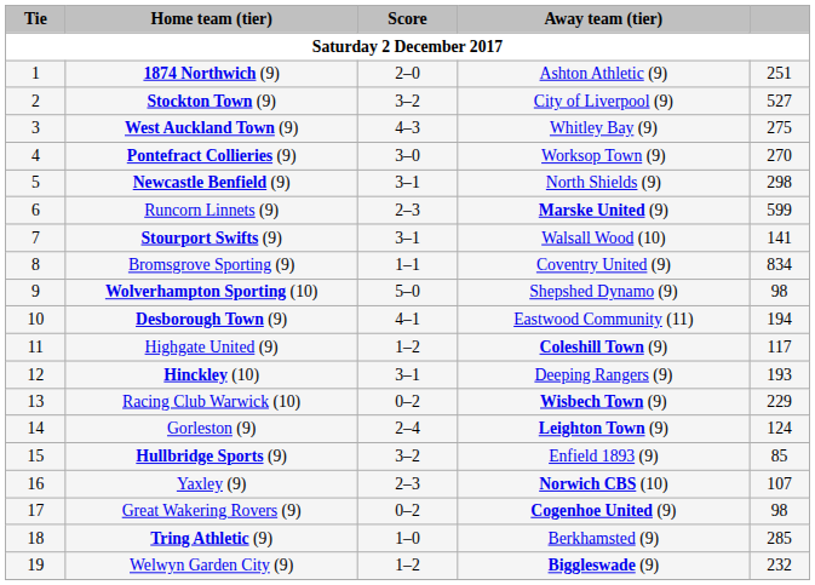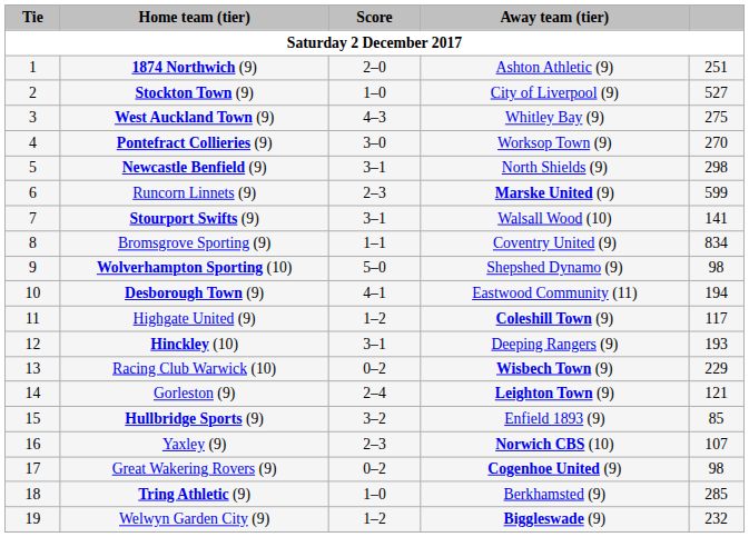 <table class="wikitable" style="width: 700px; background:WhiteSmoke; text-align:center; font-size:90%">
 <tr>
 <td scope="col" style="width:  7.50%; background:silver;"><strong>Tie</strong></td>
 <td scope="col" style="width: 36.25%; background:silver;"><strong>Home team (tier)</strong></td>
 <td scope="col" style="width: 12.50%; background:silver;"><strong>Score</strong></td>
 <td scope="col" style="width: 36.25%; background:silver;"><strong>Away team (tier)</strong></td>
 <td scope="col" style="width:  7.50%; background:silver;"><strong></strong></td>
 </tr>
 <tr>
 <td colspan="5" style= background:White><strong>Saturday 2 December 2017</strong></td>
 </tr>
 <tr>
 <td>1</td>
 <td><strong><a href='#'>1874 Northwich</a></strong> (9)</td>
 <td>2–0</td>
 <td><a href='#'>Ashton Athletic</a> (9)</td>
 <td>251</td>
 </tr>
 <tr>
 <td>2</td>
 <td><strong><a href='#'>Stockton Town</a></strong> (9)</td>
-<td>3–2</td>
+<td>1–0</td>
 <td><a href='#'>City of Liverpool</a> (9)</td>
 <td>527</td>
 </tr>
 <tr>
 <td>3</td>
 <td><strong><a href='#'>West Auckland Town</a></strong> (9)</td>
 <td>4–3</td>
 <td><a href='#'>Whitley Bay</a> (9)</td>
 <td>275</td>
 </tr>
 <tr>
 <td>4</td>
 <td><strong><a href='#'>Pontefract Collieries</a></strong> (9)</td>
 <td>3–0</td>
 <td><a href='#'>Worksop Town</a> (9)</td>
 <td>270</td>
 </tr>
 <tr>
 <td>5</td>
 <td><strong><a href='#'>Newcastle Benfield</a></strong> (9)</td>
 <td>3–1</td>
 <td><a href='#'>North Shields</a> (9)</td>
 <td>298</td>
 </tr>
 <tr>
 <td>6</td>
 <td><a href='#'>Runcorn Linnets</a> (9)</td>
 <td>2–3</td>
 <td><strong><a href='#'>Marske United</a></strong> (9)</td>
 <td>599</td>
 </tr>
 <tr>
 <td>7</td>
 <td><strong><a href='#'>Stourport Swifts</a></strong> (9)</td>
 <td>3–1</td>
 <td><a href='#'>Walsall Wood</a> (10)</td>
 <td>141</td>
 </tr>
 <tr>
 <td>8</td>
 <td><a href='#'>Bromsgrove Sporting</a> (9)</td>
 <td>1–1</td>
 <td><a href='#'>Coventry United</a> (9)</td>
 <td>834</td>
 </tr>
 <tr>
 <td>9</td>
 <td><strong><a href='#'>Wolverhampton Sporting</a></strong> (10)</td>
 <td>5–0</td>
 <td><a href='#'>Shepshed Dynamo</a> (9)</td>
 <td>98</td>
 </tr>
 <tr>
 <td>10</td>
 <td><strong><a href='#'>Desborough Town</a></strong> (9)</td>
 <td>4–1 </td>
 <td><a href='#'>Eastwood Community</a> (11)</td>
 <td>194</td>
 </tr>
 <tr>
 <td>11</td>
 <td><a href='#'>Highgate United</a> (9)</td>
 <td>1–2</td>
 <td><strong><a href='#'>Coleshill Town</a></strong> (9)</td>
 <td>117</td>
 </tr>
 <tr>
 <td>12</td>
 <td><strong><a href='#'>Hinckley</a></strong> (10)</td>
 <td>3–1</td>
 <td><a href='#'>Deeping Rangers</a> (9)</td>
 <td>193</td>
 </tr>
 <tr>
 <td>13</td>
 <td><a href='#'>Racing Club Warwick</a> (10)</td>
 <td>0–2</td>
 <td><strong><a href='#'>Wisbech Town</a></strong> (9)</td>
 <td>229</td>
 </tr>
 <tr>
 <td>14</td>
 <td><a href='#'>Gorleston</a> (9)</td>
 <td>2–4</td>
 <td><strong><a href='#'>Leighton Town</a></strong> (9)</td>
-<td>124</td>
+<td>121</td>
 </tr>
 <tr>
 <td>15</td>
 <td><strong><a href='#'>Hullbridge Sports</a></strong> (9)</td>
 <td>3–2</td>
 <td><a href='#'>Enfield 1893</a> (9)</td>
 <td>85</td>
 </tr>
 <tr>
 <td>16</td>
 <td><a href='#'>Yaxley</a> (9)</td>
 <td>2–3</td>
 <td><strong><a href='#'>Norwich CBS</a></strong> (10)</td>
 <td>107</td>
 </tr>
 <tr>
 <td>17</td>
 <td><a href='#'>Great Wakering Rovers</a> (9)</td>
 <td>0–2</td>
 <td><strong><a href='#'>Cogenhoe United</a></strong> (9)</td>
 <td>98</td>
 </tr>
 <tr>
 <td>18</td>
 <td><strong><a href='#'>Tring Athletic</a></strong> (9)</td>
 <td>1–0</td>
 <td><a href='#'>Berkhamsted</a> (9)</td>
 <td>285</td>
 </tr>
 <tr>
 <td>19</td>
 <td><a href='#'>Welwyn Garden City</a> (9)</td>
 <td>1–2 </td>
 <td><strong><a href='#'>Biggleswade</a></strong> (9)</td>
 <td>232</td>
 </tr>
 <tr>
 </tr>
 </table>
